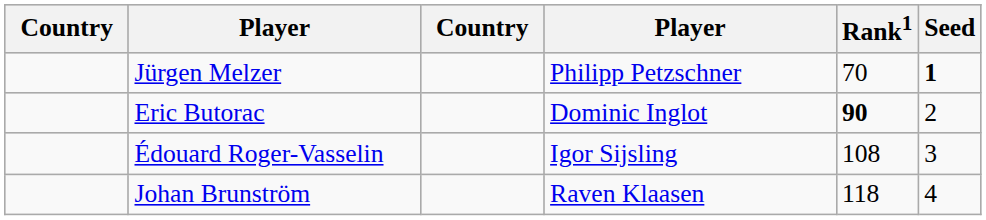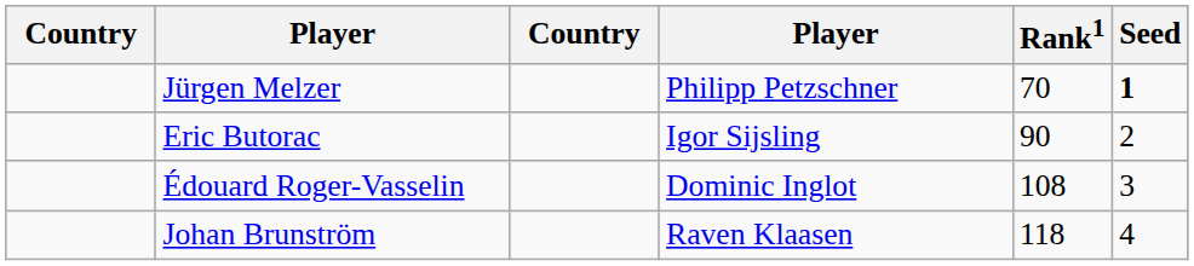 <table class="sortable wikitable">
 <tr>
 <th width="70">Country</th>
 <th width="175">Player</th>
 <th width="70">Country</th>
 <th width="175">Player</th>
 <th>Rank<sup>1</sup></th>
 <th>Seed</th>
 </tr>
 <tr>
 <td></td>
 <td><a href='#'>Jürgen Melzer</a></td>
 <td></td>
 <td><a href='#'>Philipp Petzschner</a></td>
 <td>70</td>
 <td><strong>1</strong></td>
 </tr>
 <tr>
 <td></td>
 <td><a href='#'>Eric Butorac</a></td>
 <td></td>
-<td><a href='#'>Dominic Inglot</a></td>
-<td><strong>90</strong></td>
+<td><a href='#'>Igor Sijsling</a></td>
+<td>90</td>
 <td>2</td>
 </tr>
 <tr>
 <td></td>
 <td><a href='#'>Édouard Roger-Vasselin</a></td>
 <td></td>
-<td><a href='#'>Igor Sijsling</a></td>
+<td><a href='#'>Dominic Inglot</a></td>
 <td>108</td>
 <td>3</td>
 </tr>
 <tr>
 <td></td>
 <td><a href='#'>Johan Brunström</a></td>
 <td></td>
 <td><a href='#'>Raven Klaasen</a></td>
 <td>118</td>
 <td>4</td>
 </tr>
 </table>
